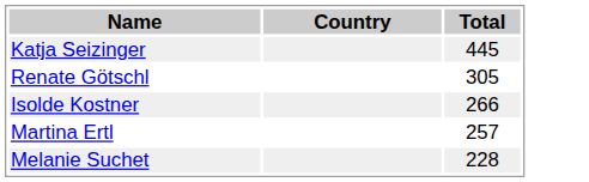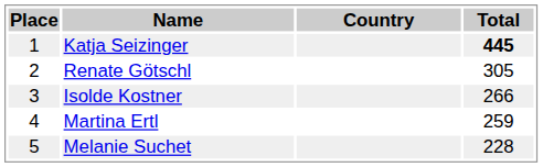 <table border="0" style="border: 1px solid #999; background-color:#FFFFFF; text-align:center; font-size:86%; line-height:15px;">
 <tr align="center" bgcolor="#CCCCCC">
+<th width=35>Place</th>
 <th width=170>Name</th>
 <th width=120>Country</th>
 <th width=50>Total</th>
 </tr>
 <tr bgcolor="#EFEFEF">
+<td>1</td>
 <td align="left"><a href='#'>Katja Seizinger</a></td>
 <td align="left"></td>
-<td>445</td>
+<td><strong>445</strong></td>
 </tr>
 <tr>
+<td>2</td>
 <td align="left"><a href='#'>Renate Götschl</a></td>
 <td align="left"></td>
 <td>305</td>
 </tr>
 <tr bgcolor="#EFEFEF">
+<td>3</td>
 <td align="left"><a href='#'>Isolde Kostner</a></td>
 <td align="left"></td>
 <td>266</td>
 </tr>
 <tr>
+<td>4</td>
 <td align="left"><a href='#'>Martina Ertl</a></td>
 <td align="left"></td>
-<td>257</td>
+<td>259</td>
 </tr>
 <tr bgcolor="#EFEFEF">
+<td>5</td>
 <td align="left"><a href='#'>Melanie Suchet</a></td>
 <td align="left"></td>
 <td>228</td>
 </tr>
 </table>
